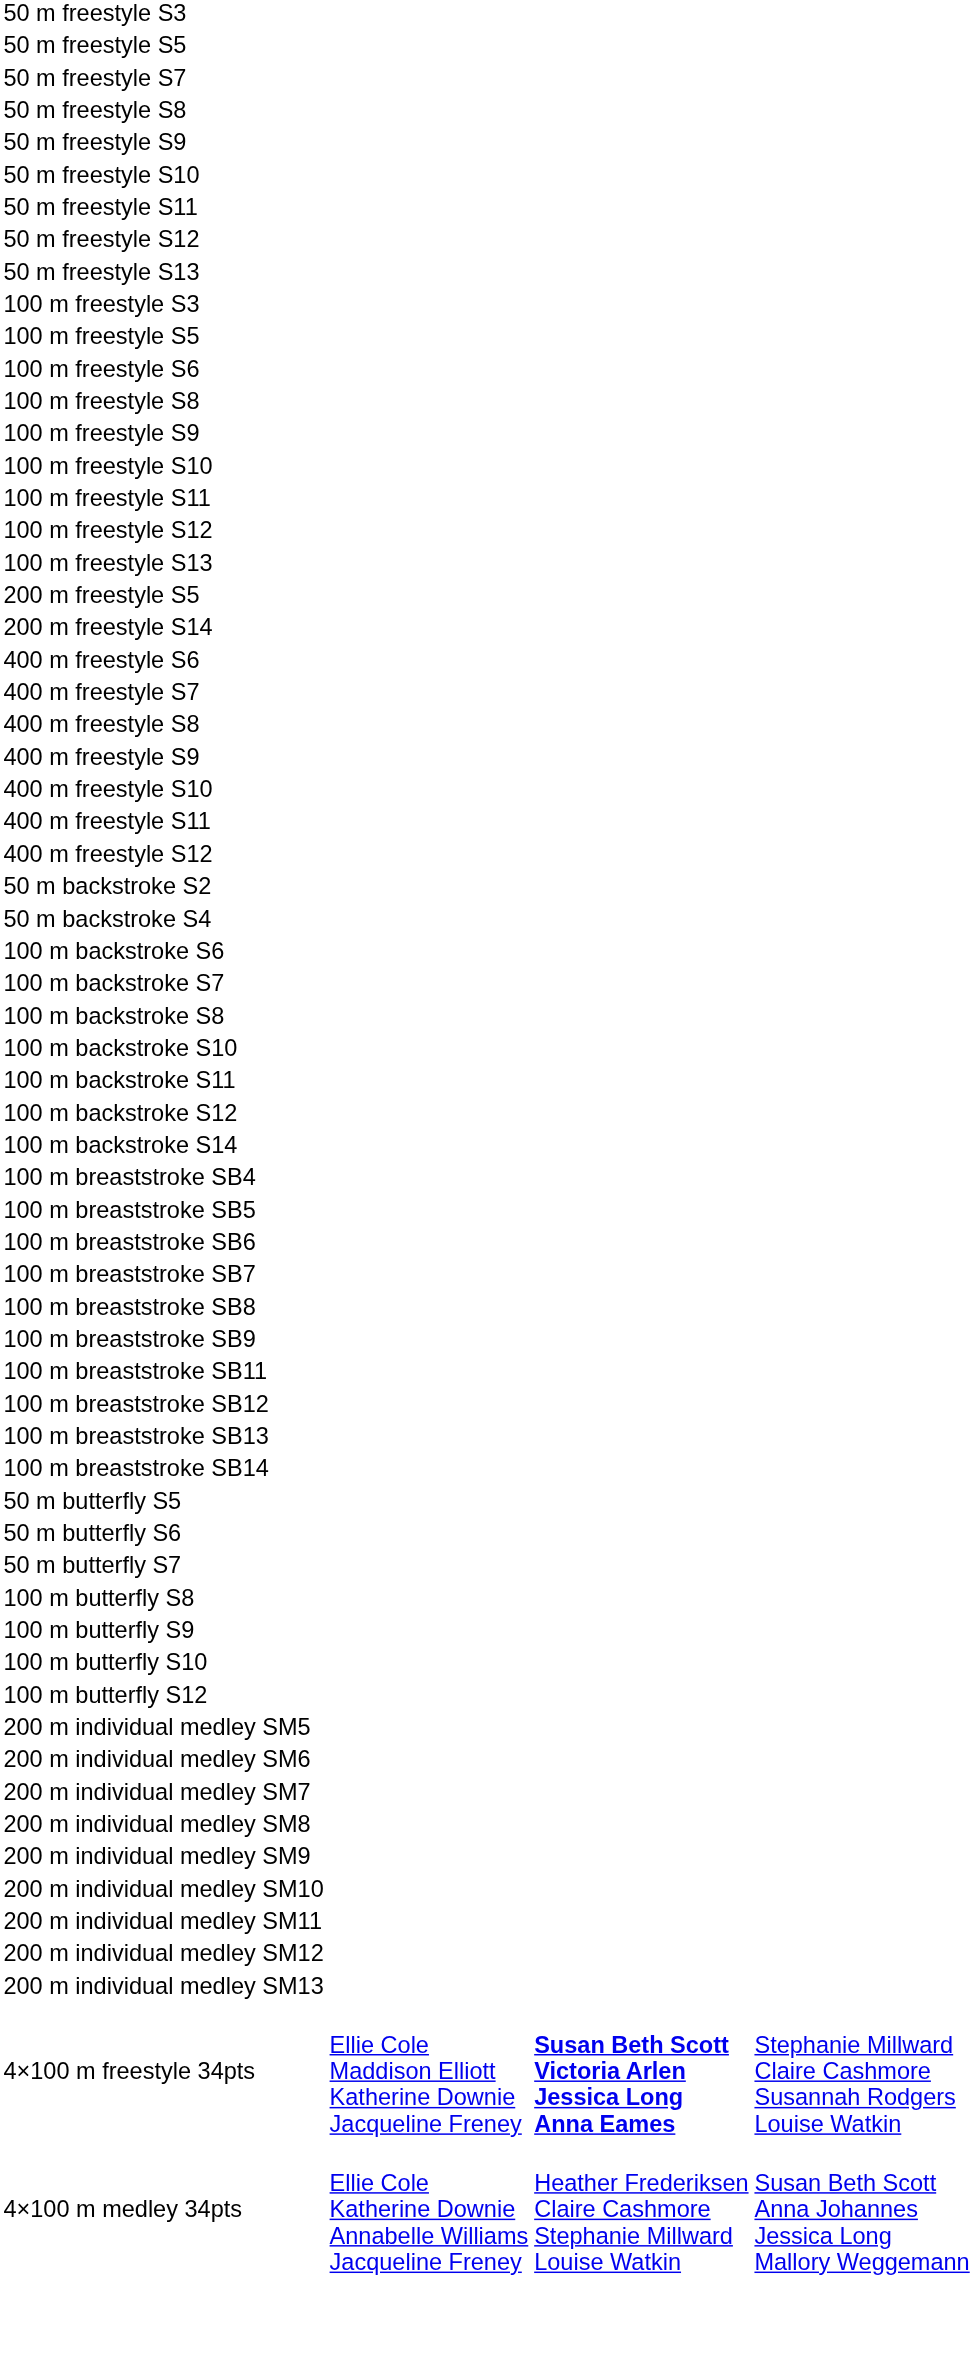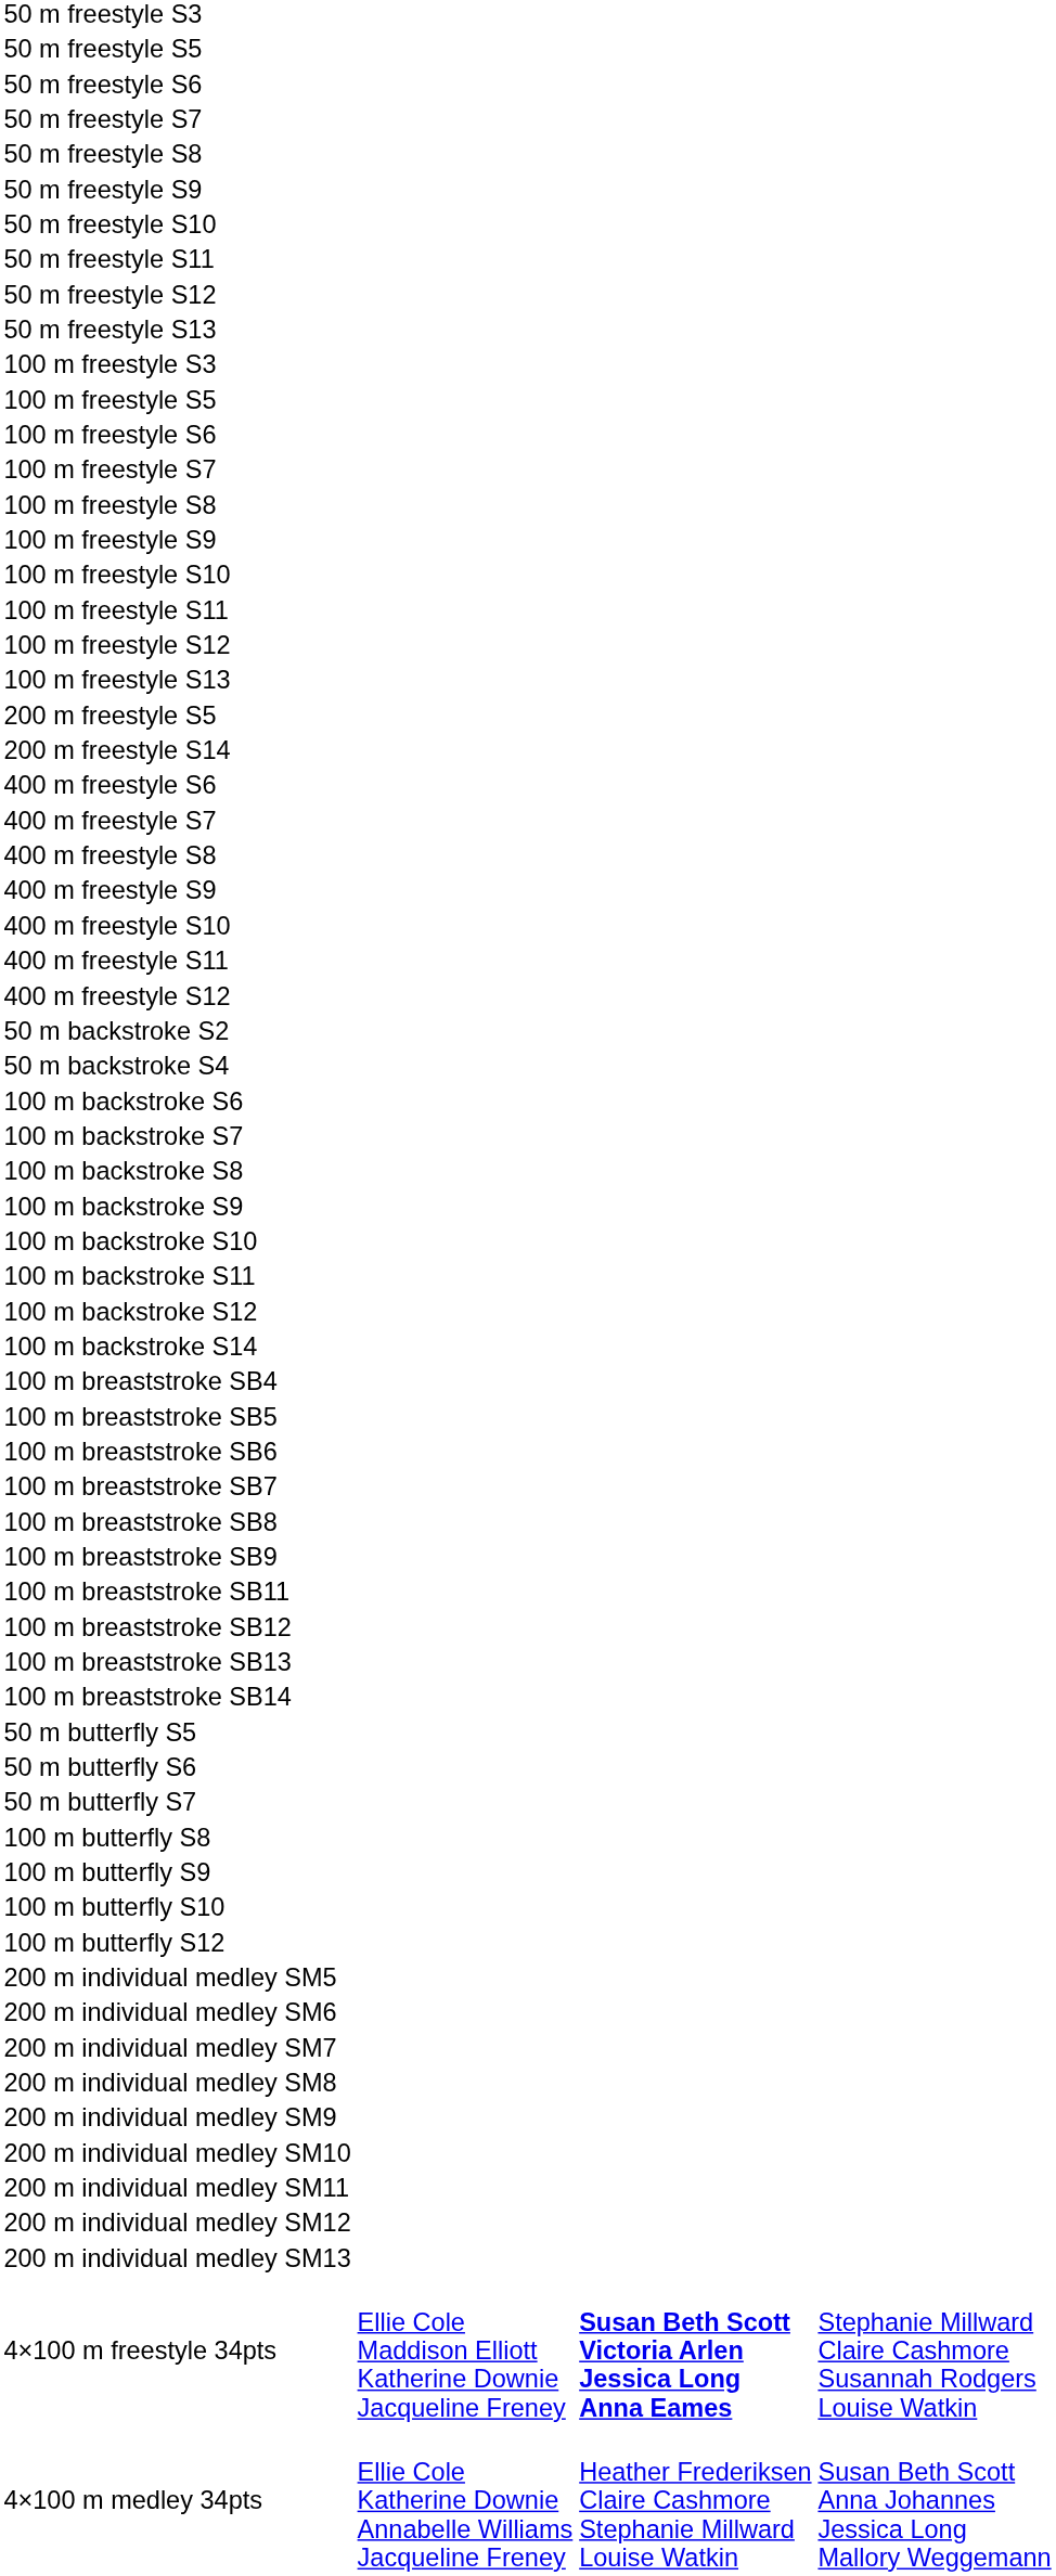 <table>
 <tr>
 <td>50 m freestyle S3<br></td>
 <td></td>
 <td></td>
 <td></td>
 </tr>
 <tr>
 <td>50 m freestyle S5<br></td>
+<td></td>
+<td></td>
+<td></td>
+</tr>
+<tr>
+<td>50 m freestyle S6<br></td>
 <td></td>
 <td></td>
 <td></td>
 </tr>
 <tr>
 <td>50 m freestyle S7<br></td>
 <td></td>
 <td></td>
 <td></td>
 </tr>
 <tr>
 <td>50 m freestyle S8<br></td>
 <td></td>
 <td></td>
 <td></td>
 </tr>
 <tr>
 <td>50 m freestyle S9<br></td>
 <td></td>
 <td></td>
 <td></td>
 </tr>
 <tr>
 <td>50 m freestyle S10<br></td>
 <td></td>
 <td></td>
 <td></td>
 </tr>
 <tr>
 <td>50 m freestyle S11<br></td>
 <td></td>
 <td></td>
 <td></td>
 </tr>
 <tr>
 <td>50 m freestyle S12<br></td>
 <td></td>
 <td></td>
 <td></td>
 </tr>
 <tr>
 <td>50 m freestyle S13<br></td>
 <td></td>
 <td></td>
 <td></td>
 </tr>
 <tr>
 <td>100 m freestyle S3<br></td>
 <td></td>
 <td></td>
 <td></td>
 </tr>
 <tr>
 <td>100 m freestyle S5<br></td>
 <td></td>
 <td></td>
 <td></td>
 </tr>
 <tr>
 <td>100 m freestyle S6<br></td>
+<td></td>
+<td></td>
+<td></td>
+</tr>
+<tr>
+<td>100 m freestyle S7<br></td>
 <td></td>
 <td></td>
 <td></td>
 </tr>
 <tr>
 <td>100 m freestyle S8<br></td>
 <td></td>
 <td></td>
 <td></td>
 </tr>
 <tr>
 <td>100 m freestyle S9<br></td>
 <td></td>
 <td></td>
 <td></td>
 </tr>
 <tr>
 <td>100 m freestyle S10<br></td>
 <td></td>
 <td></td>
 <td></td>
 </tr>
 <tr>
 <td>100 m freestyle S11<br></td>
 <td></td>
 <td></td>
 <td></td>
 </tr>
 <tr>
 <td>100 m freestyle S12<br></td>
 <td></td>
 <td></td>
 <td></td>
 </tr>
 <tr>
 <td>100 m freestyle S13<br></td>
 <td></td>
 <td></td>
 <td></td>
 </tr>
 <tr>
 <td>200 m freestyle S5<br></td>
 <td></td>
 <td></td>
 <td></td>
 </tr>
 <tr>
 <td>200 m freestyle S14<br></td>
 <td></td>
 <td></td>
 <td></td>
 </tr>
 <tr>
 <td>400 m freestyle S6<br></td>
 <td></td>
 <td></td>
 <td></td>
 </tr>
 <tr>
 <td>400 m freestyle S7<br></td>
 <td></td>
 <td></td>
 <td></td>
 </tr>
 <tr>
 <td>400 m freestyle S8<br></td>
 <td></td>
 <td></td>
 <td></td>
 </tr>
 <tr>
 <td>400 m freestyle S9<br></td>
 <td></td>
 <td></td>
 <td></td>
 </tr>
 <tr>
 <td>400 m freestyle S10<br></td>
 <td></td>
 <td></td>
 <td></td>
 </tr>
 <tr>
 <td>400 m freestyle S11<br></td>
 <td></td>
 <td></td>
 <td></td>
 </tr>
 <tr>
 <td>400 m freestyle S12<br></td>
 <td></td>
 <td></td>
 <td></td>
 </tr>
 <tr>
 <td>50 m backstroke S2<br></td>
 <td></td>
 <td></td>
 <td></td>
 </tr>
 <tr>
 <td>50 m backstroke S4<br></td>
 <td></td>
 <td></td>
 <td></td>
 </tr>
 <tr>
 <td>100 m backstroke S6<br></td>
 <td></td>
 <td></td>
 <td></td>
 </tr>
 <tr>
 <td>100 m backstroke S7<br></td>
 <td></td>
 <td></td>
 <td></td>
 </tr>
 <tr>
 <td>100 m backstroke S8<br></td>
+<td></td>
+<td></td>
+<td></td>
+</tr>
+<tr>
+<td>100 m backstroke S9<br></td>
 <td></td>
 <td></td>
 <td></td>
 </tr>
 <tr>
 <td>100 m backstroke S10<br></td>
 <td></td>
 <td></td>
 <td></td>
 </tr>
 <tr>
 <td>100 m backstroke S11<br></td>
 <td></td>
 <td></td>
 <td></td>
 </tr>
 <tr>
 <td>100 m backstroke S12<br></td>
 <td></td>
 <td></td>
 <td></td>
 </tr>
 <tr>
 <td>100 m backstroke S14<br></td>
 <td></td>
 <td></td>
 <td></td>
 </tr>
 <tr>
 <td>100 m breaststroke SB4<br></td>
 <td></td>
 <td></td>
 <td></td>
 </tr>
 <tr>
 <td>100 m breaststroke SB5<br></td>
 <td></td>
 <td></td>
 <td></td>
 </tr>
 <tr>
 <td>100 m breaststroke SB6<br></td>
 <td></td>
 <td></td>
 <td></td>
 </tr>
 <tr>
 <td>100 m breaststroke SB7<br></td>
 <td></td>
 <td></td>
 <td></td>
 </tr>
 <tr>
 <td>100 m breaststroke SB8<br></td>
 <td></td>
 <td></td>
 <td></td>
 </tr>
 <tr>
 <td>100 m breaststroke SB9<br></td>
 <td></td>
 <td></td>
 <td></td>
 </tr>
 <tr>
 <td>100 m breaststroke SB11<br></td>
 <td></td>
 <td></td>
 <td></td>
 </tr>
 <tr>
 <td>100 m breaststroke SB12<br></td>
 <td></td>
 <td></td>
 <td></td>
 </tr>
 <tr>
 <td>100 m breaststroke SB13<br></td>
 <td></td>
 <td></td>
 <td></td>
 </tr>
 <tr>
 <td>100 m breaststroke SB14<br></td>
 <td></td>
 <td></td>
 <td></td>
 </tr>
 <tr>
 <td>50 m butterfly S5<br></td>
 <td></td>
 <td></td>
 <td></td>
 </tr>
 <tr>
 <td>50 m butterfly S6<br></td>
 <td></td>
 <td></td>
 <td></td>
 </tr>
 <tr>
 <td>50 m butterfly S7<br></td>
 <td></td>
 <td></td>
 <td></td>
 </tr>
 <tr>
 <td>100 m butterfly S8<br></td>
 <td></td>
 <td></td>
 <td></td>
 </tr>
 <tr>
 <td>100 m butterfly S9<br></td>
 <td></td>
 <td></td>
 <td></td>
 </tr>
 <tr>
 <td>100 m butterfly S10<br></td>
 <td></td>
 <td></td>
 <td></td>
 </tr>
 <tr>
 <td>100 m butterfly S12<br></td>
 <td></td>
 <td></td>
 <td></td>
 </tr>
 <tr>
 <td>200 m individual medley SM5<br></td>
 <td></td>
 <td></td>
 <td></td>
 </tr>
 <tr>
 <td>200 m individual medley SM6<br></td>
 <td></td>
 <td></td>
 <td></td>
 </tr>
 <tr>
 <td>200 m individual medley SM7<br></td>
 <td></td>
 <td></td>
 <td></td>
 </tr>
 <tr>
 <td>200 m individual medley SM8<br></td>
 <td></td>
 <td></td>
 <td></td>
 </tr>
 <tr>
 <td>200 m individual medley SM9<br></td>
 <td></td>
 <td></td>
 <td></td>
 </tr>
 <tr>
 <td>200 m individual medley SM10<br></td>
 <td></td>
 <td></td>
 <td></td>
 </tr>
 <tr>
 <td>200 m individual medley SM11<br></td>
 <td></td>
 <td></td>
 <td></td>
 </tr>
 <tr>
 <td>200 m individual medley SM12<br></td>
 <td></td>
 <td></td>
 <td></td>
 </tr>
 <tr>
 <td>200 m individual medley SM13<br></td>
 <td></td>
 <td></td>
 <td></td>
 </tr>
 <tr>
 <td>4×100 m freestyle 34pts<br></td>
 <td><br><a href='#'>Ellie Cole</a><br><a href='#'>Maddison Elliott</a><br><a href='#'>Katherine Downie</a><br><a href='#'>Jacqueline Freney</a></td>
 <td><strong><br><a href='#'>Susan Beth Scott</a><br><a href='#'>Victoria Arlen</a><br><a href='#'>Jessica Long</a><br><a href='#'>Anna Eames</a></strong></td>
 <td><br><a href='#'>Stephanie Millward</a><br><a href='#'>Claire Cashmore</a><br><a href='#'>Susannah Rodgers</a><br><a href='#'>Louise Watkin</a></td>
 </tr>
 <tr>
 <td>4×100 m medley 34pts<br></td>
 <td> <br> <a href='#'>Ellie Cole</a> <br> <a href='#'>Katherine Downie</a> <br> <a href='#'>Annabelle Williams</a> <br> <a href='#'>Jacqueline Freney</a></td>
 <td> <br> <a href='#'>Heather Frederiksen</a> <br> <a href='#'>Claire Cashmore</a> <br> <a href='#'>Stephanie Millward</a> <br> <a href='#'>Louise Watkin</a></td>
 <td> <br> <a href='#'>Susan Beth Scott</a> <br> <a href='#'>Anna Johannes</a> <br> <a href='#'>Jessica Long</a> <br> <a href='#'>Mallory Weggemann</a></td>
 </tr>
 </table>
